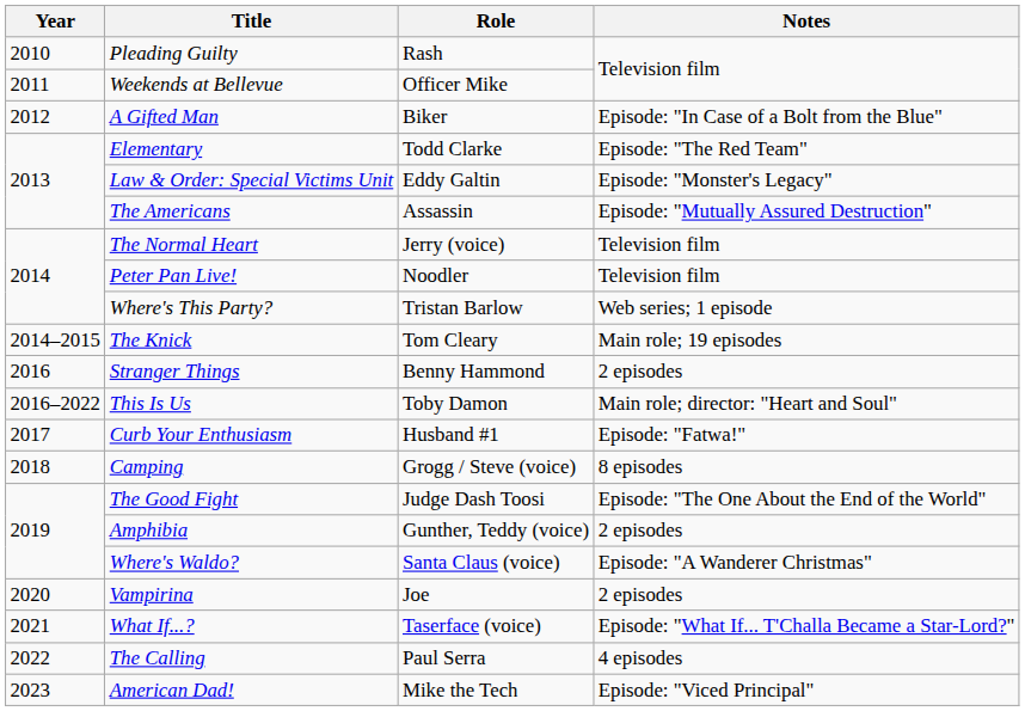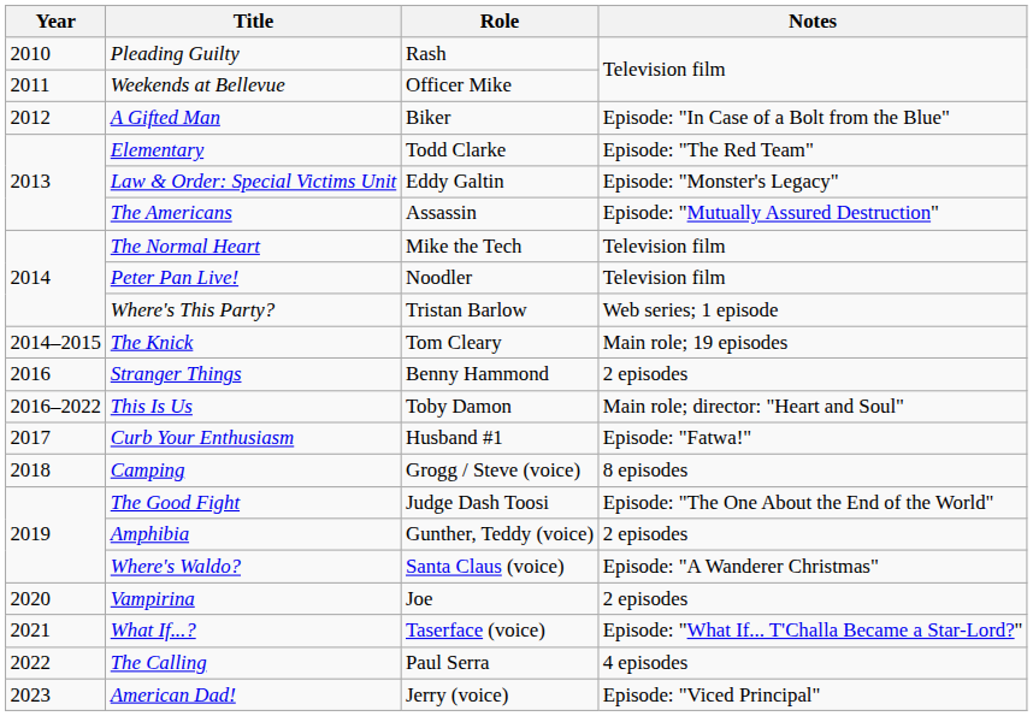 <table class="wikitable">
 <tr>
 <th>Year</th>
 <th>Title</th>
 <th>Role</th>
 <th>Notes</th>
 </tr>
 <tr>
 <td>2010</td>
 <td><em>Pleading Guilty</em></td>
 <td>Rash</td>
 <td rowspan="2">Television film</td>
 </tr>
 <tr>
 <td>2011</td>
 <td><em>Weekends at Bellevue</em></td>
 <td>Officer Mike</td>
 </tr>
 <tr>
 <td>2012</td>
 <td><em><a href='#'>A Gifted Man</a></em></td>
 <td>Biker</td>
 <td>Episode: "In Case of a Bolt from the Blue"</td>
 </tr>
 <tr>
 <td rowspan="3">2013</td>
 <td><em><a href='#'>Elementary</a></em></td>
 <td>Todd Clarke</td>
 <td>Episode: "The Red Team"</td>
 </tr>
 <tr>
 <td><em><a href='#'>Law & Order: Special Victims Unit</a></em></td>
 <td>Eddy Galtin</td>
 <td>Episode: "Monster's Legacy"</td>
 </tr>
 <tr>
 <td><em><a href='#'>The Americans</a></em></td>
 <td>Assassin</td>
 <td>Episode: "<a href='#'>Mutually Assured Destruction</a>"</td>
 </tr>
 <tr>
 <td rowspan="3">2014</td>
 <td><em><a href='#'>The Normal Heart</a></em></td>
-<td>Jerry (voice)</td>
+<td>Mike the Tech</td>
 <td>Television film</td>
 </tr>
 <tr>
 <td><em><a href='#'>Peter Pan Live!</a></em></td>
 <td>Noodler</td>
 <td>Television film</td>
 </tr>
 <tr>
 <td><em>Where's This Party?</em></td>
 <td>Tristan Barlow</td>
 <td>Web series; 1 episode</td>
 </tr>
 <tr>
 <td>2014–2015</td>
 <td><em><a href='#'>The Knick</a></em></td>
 <td>Tom Cleary</td>
 <td>Main role; 19 episodes</td>
 </tr>
 <tr>
 <td>2016</td>
 <td><em><a href='#'>Stranger Things</a></em></td>
 <td>Benny Hammond</td>
 <td>2 episodes</td>
 </tr>
 <tr>
 <td>2016–2022</td>
 <td><em><a href='#'>This Is Us</a></em></td>
 <td>Toby Damon</td>
 <td>Main role; director: "Heart and Soul"</td>
 </tr>
 <tr>
 <td>2017</td>
 <td><em><a href='#'>Curb Your Enthusiasm</a></em></td>
 <td>Husband #1</td>
 <td>Episode: "Fatwa!"</td>
 </tr>
 <tr>
 <td>2018</td>
 <td><em><a href='#'>Camping</a></em></td>
 <td>Grogg / Steve (voice)</td>
 <td>8 episodes</td>
 </tr>
 <tr>
 <td rowspan="3">2019</td>
 <td><em><a href='#'>The Good Fight</a></em></td>
 <td>Judge Dash Toosi</td>
 <td>Episode: "The One About the End of the World"</td>
 </tr>
 <tr>
 <td><em><a href='#'>Amphibia</a></em></td>
 <td>Gunther, Teddy (voice)</td>
 <td>2 episodes</td>
 </tr>
 <tr>
 <td><em><a href='#'>Where's Waldo?</a></em></td>
 <td><a href='#'>Santa Claus</a> (voice)</td>
 <td>Episode: "A Wanderer Christmas"</td>
 </tr>
 <tr>
 <td>2020</td>
 <td><em><a href='#'>Vampirina</a></em></td>
 <td>Joe</td>
 <td>2 episodes</td>
 </tr>
 <tr>
 <td>2021</td>
 <td><em><a href='#'>What If...?</a></em></td>
 <td><a href='#'>Taserface</a> (voice)</td>
 <td>Episode: "<a href='#'>What If... T'Challa Became a Star-Lord?</a>"</td>
 </tr>
 <tr>
 <td>2022</td>
 <td><em><a href='#'>The Calling</a></em></td>
 <td>Paul Serra</td>
 <td>4 episodes</td>
 </tr>
 <tr>
 <td>2023</td>
 <td><em><a href='#'>American Dad!</a></em></td>
-<td>Mike the Tech</td>
+<td>Jerry (voice)</td>
 <td>Episode: "Viced Principal"</td>
 </tr>
 </table>
